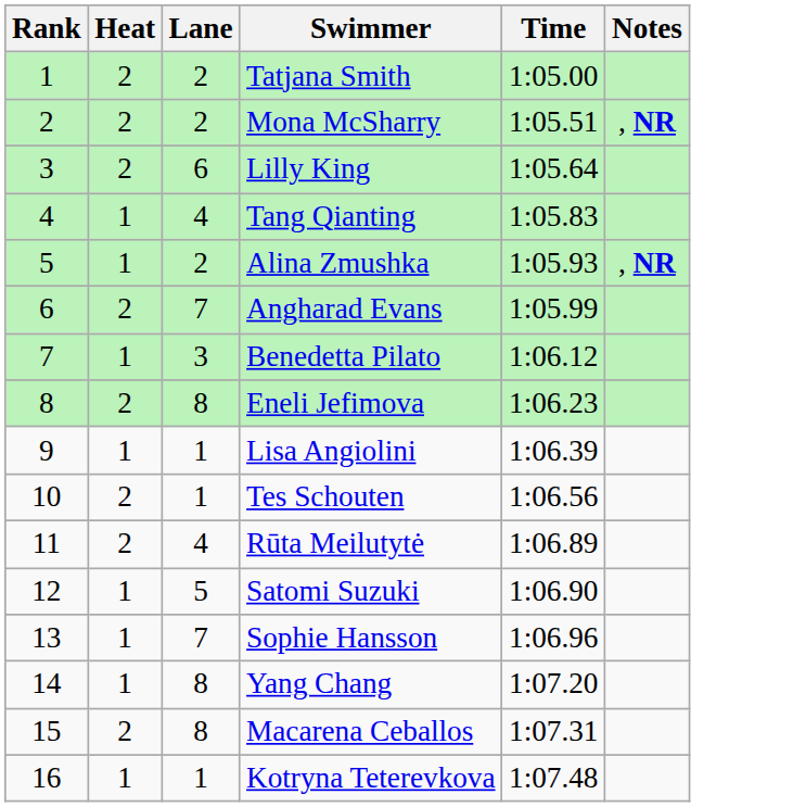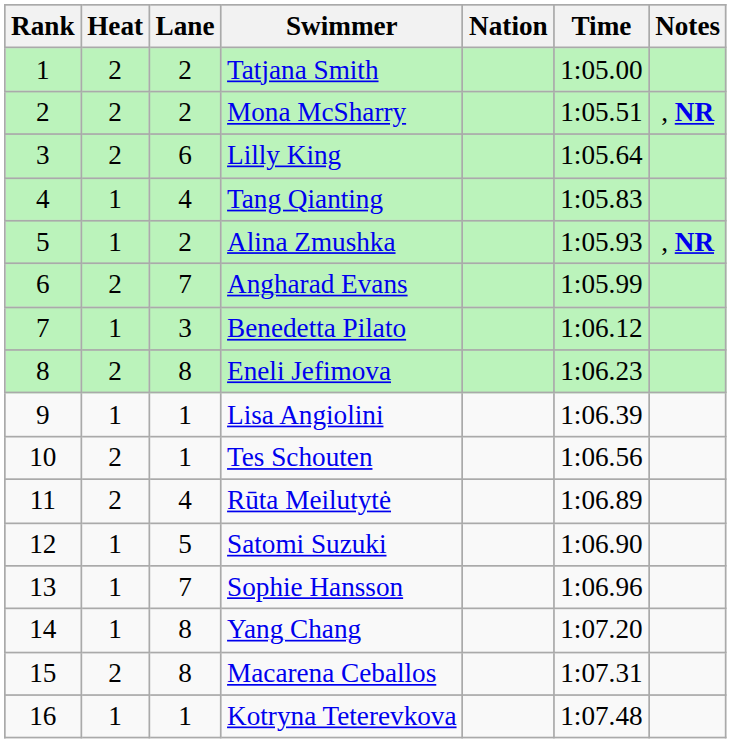 <table class="wikitable sortable mw-collapsible" style="text-align:center">
 <tr>
 <th scope="col">Rank</th>
 <th scope="col">Heat</th>
 <th scope="col">Lane</th>
 <th scope="col">Swimmer</th>
+<th scope="col">Nation</th>
 <th scope="col">Time</th>
 <th scope="col">Notes</th>
 </tr>
 <tr bgcolor=bbf3bb>
 <td>1</td>
 <td>2</td>
 <td>2</td>
 <td align="left"><a href='#'>Tatjana Smith</a></td>
+<td align="left"></td>
 <td>1:05.00</td>
 <td></td>
 </tr>
 <tr bgcolor=bbf3bb>
 <td>2</td>
 <td>2</td>
 <td>2</td>
 <td align="left"><a href='#'>Mona McSharry</a></td>
+<td align="left"></td>
 <td>1:05.51</td>
 <td>, <strong><a href='#'>NR</a></strong></td>
 </tr>
 <tr bgcolor=bbf3bb>
 <td>3</td>
 <td>2</td>
 <td>6</td>
 <td align="left"><a href='#'>Lilly King</a></td>
+<td align="left"></td>
 <td>1:05.64</td>
 <td></td>
 </tr>
 <tr bgcolor=bbf3bb>
 <td>4</td>
 <td>1</td>
 <td>4</td>
 <td align="left"><a href='#'>Tang Qianting</a></td>
+<td align="left"></td>
 <td>1:05.83</td>
 <td></td>
 </tr>
 <tr bgcolor=bbf3bb>
 <td>5</td>
 <td>1</td>
 <td>2</td>
 <td align="left"><a href='#'>Alina Zmushka</a></td>
+<td align="left"></td>
 <td>1:05.93</td>
 <td>, <strong><a href='#'>NR</a></strong></td>
 </tr>
 <tr bgcolor=bbf3bb>
 <td>6</td>
 <td>2</td>
 <td>7</td>
 <td align="left"><a href='#'>Angharad Evans</a></td>
+<td align="left"></td>
 <td>1:05.99</td>
 <td></td>
 </tr>
 <tr bgcolor=bbf3bb>
 <td>7</td>
 <td>1</td>
 <td>3</td>
 <td align="left"><a href='#'>Benedetta Pilato</a></td>
+<td align="left"></td>
 <td>1:06.12</td>
 <td></td>
 </tr>
 <tr bgcolor=bbf3bb>
 <td>8</td>
 <td>2</td>
 <td>8</td>
 <td align="left"><a href='#'>Eneli Jefimova</a></td>
+<td align="left"></td>
 <td>1:06.23</td>
 <td></td>
 </tr>
 <tr>
 <td>9</td>
 <td>1</td>
 <td>1</td>
 <td align="left"><a href='#'>Lisa Angiolini</a></td>
+<td align="left"></td>
 <td>1:06.39</td>
 <td></td>
 </tr>
 <tr>
 <td>10</td>
 <td>2</td>
 <td>1</td>
 <td align="left"><a href='#'>Tes Schouten</a></td>
+<td align="left"></td>
 <td>1:06.56</td>
 <td></td>
 </tr>
 <tr>
 <td>11</td>
 <td>2</td>
 <td>4</td>
 <td align="left"><a href='#'>Rūta Meilutytė</a></td>
+<td align="left"></td>
 <td>1:06.89</td>
 <td></td>
 </tr>
 <tr>
 <td>12</td>
 <td>1</td>
 <td>5</td>
 <td align="left"><a href='#'>Satomi Suzuki</a></td>
+<td align="left"></td>
 <td>1:06.90</td>
 <td></td>
 </tr>
 <tr>
 <td>13</td>
 <td>1</td>
 <td>7</td>
 <td align="left"><a href='#'>Sophie Hansson</a></td>
+<td align="left"></td>
 <td>1:06.96</td>
 <td></td>
 </tr>
 <tr>
 <td>14</td>
 <td>1</td>
 <td>8</td>
 <td align="left"><a href='#'>Yang Chang</a></td>
+<td align="left"></td>
 <td>1:07.20</td>
 <td></td>
 </tr>
 <tr>
 <td>15</td>
 <td>2</td>
 <td>8</td>
 <td align="left"><a href='#'>Macarena Ceballos</a></td>
+<td align="left"></td>
 <td>1:07.31</td>
 <td></td>
 </tr>
 <tr>
 <td>16</td>
 <td>1</td>
 <td>1</td>
 <td align="left"><a href='#'>Kotryna Teterevkova</a></td>
+<td align="left"></td>
 <td>1:07.48</td>
 <td></td>
 </tr>
 </table>
